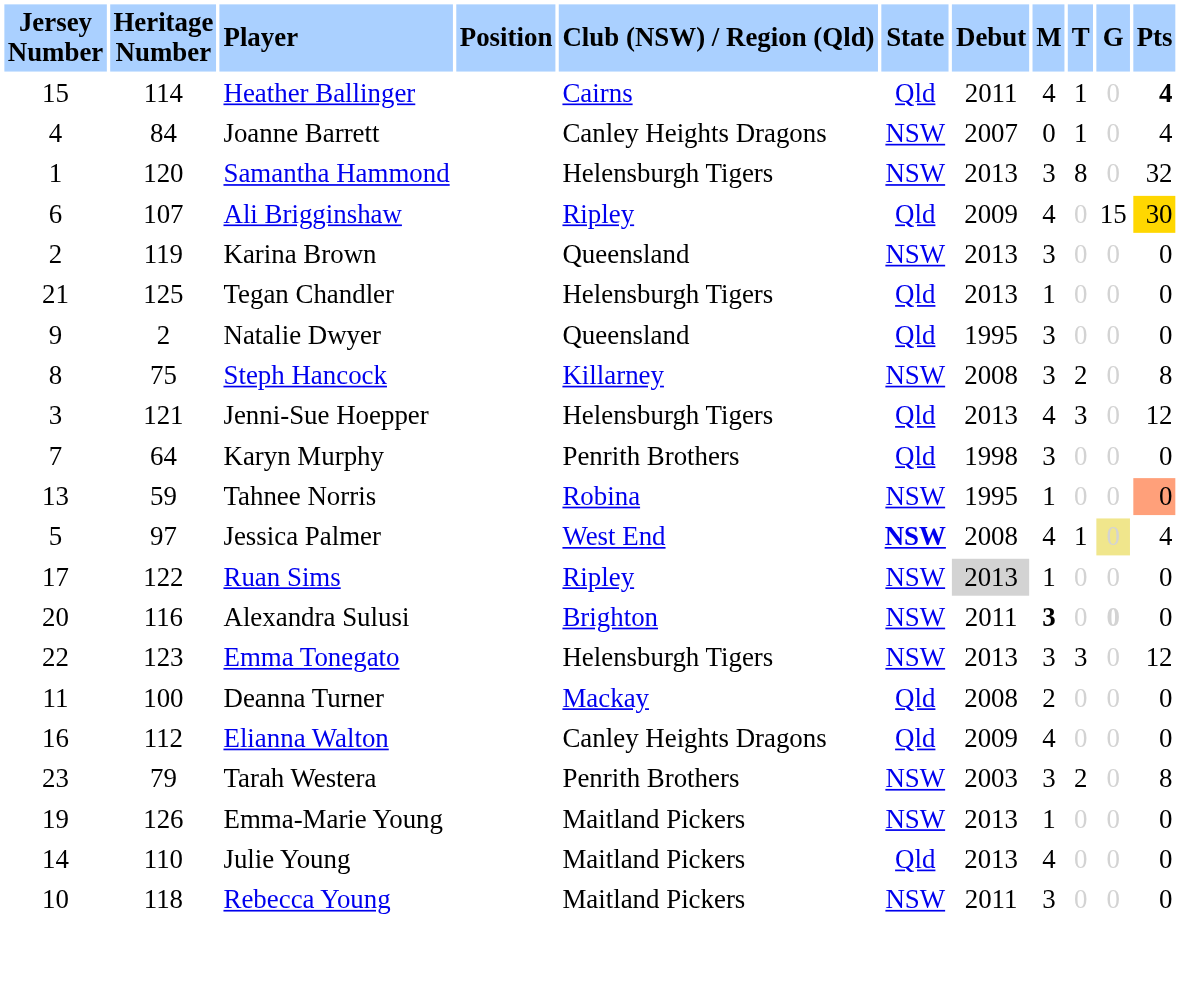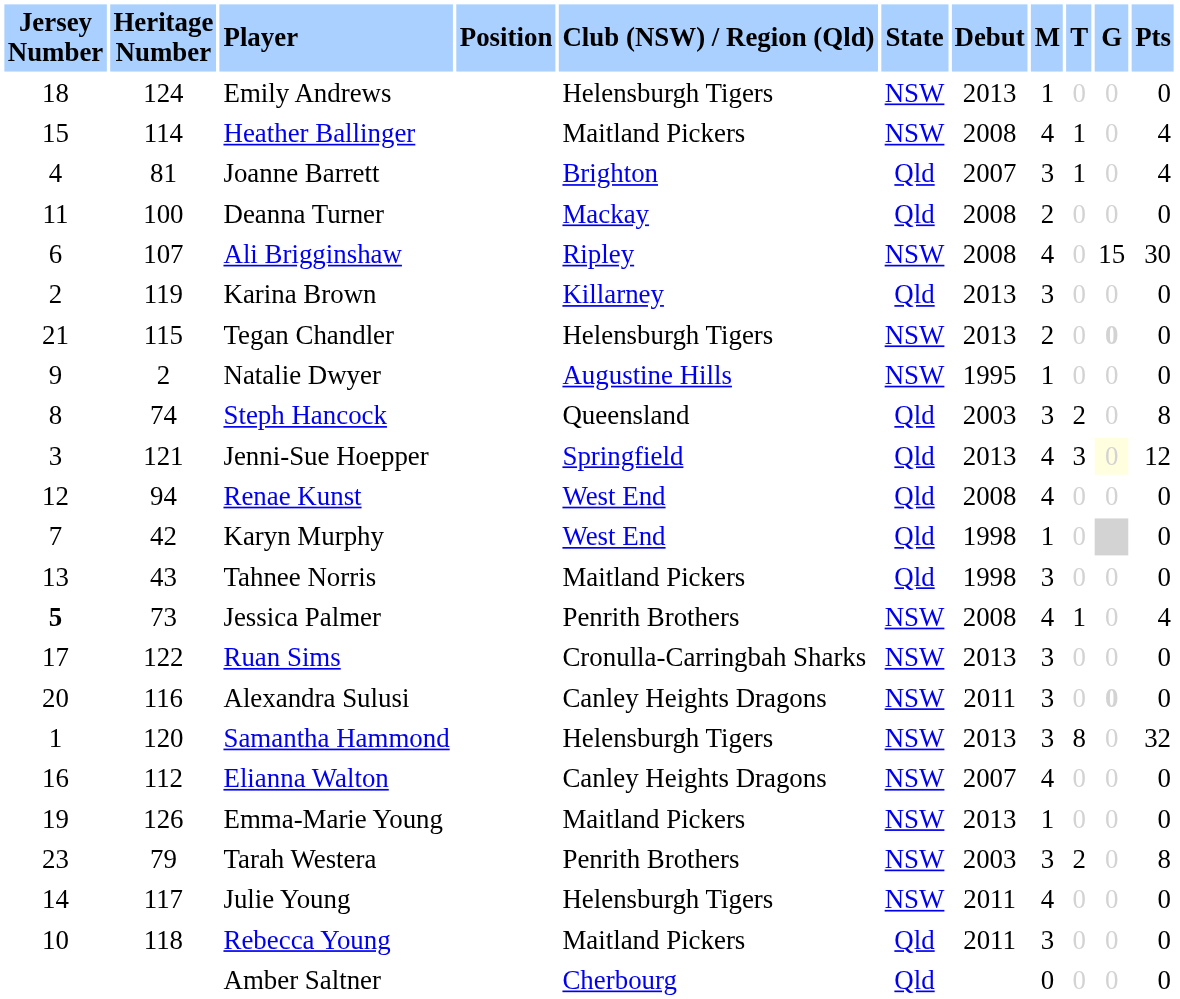 <table class="sortable" border="0" cellspacing="2" cellpadding="2" style="text-align:center;">
 <tr style="background:#AAD0FF">
 <th>Jersey<br>Number</th>
 <th>Heritage<br>Number</th>
 <th align=left>Player</th>
 <th>Position</th>
 <th>Club (NSW) / Region (Qld)</th>
 <th>State</th>
 <th>Debut</th>
 <th>M</th>
 <th>T</th>
 <th>G</th>
 <th>Pts</th>
 </tr>
 <tr>
+<td>18</td>
+<td>124</td>
+<td align=left>Emily Andrews</td>
+<td></td>
+<td align=left> Helensburgh Tigers</td>
+<td> <a href='#'>NSW</a></td>
+<td>2013</td>
+<td>1</td>
+<td style="color:lightgray">0</td>
+<td style="color:lightgray">0</td>
+<td align=right>0</td>
+</tr>
+<tr>
 <td>15</td>
 <td>114</td>
 <td align=left><a href='#'>Heather Ballinger</a></td>
 <td></td>
-<td align=left><a href='#'>Cairns</a></td>
-<td> <a href='#'>Qld</a></td>
-<td>2011</td>
+<td align=left> Maitland Pickers</td>
+<td> <a href='#'>NSW</a></td>
+<td>2008</td>
 <td>4</td>
 <td>1</td>
 <td style="color:lightgray">0</td>
-<td align=right><strong>4</strong></td>
+<td align=right>4</td>
 </tr>
 <tr>
 <td>4</td>
-<td>84</td>
+<td>81</td>
 <td align=left>Joanne Barrett</td>
+<td></td>
+<td align=left><a href='#'>Brighton</a></td>
+<td> <a href='#'>Qld</a></td>
+<td>2007</td>
+<td>3</td>
+<td>1</td>
+<td style="color:lightgray">0</td>
+<td align=right>4</td>
+</tr>
+<tr>
+<td>11</td>
+<td>100</td>
+<td align=left>Deanna Turner</td>
+<td></td>
+<td align=left><a href='#'>Mackay</a></td>
+<td> <a href='#'>Qld</a></td>
+<td>2008</td>
+<td>2</td>
+<td style="color:lightgray">0</td>
+<td style="color:lightgray">0</td>
+<td align=right>0</td>
+</tr>
+<tr>
+<td>6</td>
+<td>107</td>
+<td align=left><a href='#'>Ali Brigginshaw</a></td>
+<td></td>
+<td align=left><a href='#'>Ripley</a></td>
+<td> <a href='#'>NSW</a></td>
+<td>2008</td>
+<td>4</td>
+<td style="color:lightgray">0</td>
+<td>15</td>
+<td align=right>30</td>
+</tr>
+<tr>
+<td>2</td>
+<td>119</td>
+<td align=left>Karina Brown</td>
+<td></td>
+<td align=left><a href='#'>Killarney</a></td>
+<td> <a href='#'>Qld</a></td>
+<td>2013</td>
+<td>3</td>
+<td style="color:lightgray">0</td>
+<td style="color:lightgray">0</td>
+<td align=right>0</td>
+</tr>
+<tr>
+<td>21</td>
+<td>115</td>
+<td align=left>Tegan Chandler</td>
+<td></td>
+<td align=left> Helensburgh Tigers</td>
+<td> <a href='#'>NSW</a></td>
+<td>2013</td>
+<td>2</td>
+<td style="color:lightgray">0</td>
+<td style="color:lightgray"><strong>0</strong></td>
+<td align=right>0</td>
+</tr>
+<tr>
+<td>9</td>
+<td>2</td>
+<td align=left>Natalie Dwyer</td>
+<td></td>
+<td align=left><a href='#'>Augustine Hills</a></td>
+<td> <a href='#'>NSW</a></td>
+<td>1995</td>
+<td>1</td>
+<td style="color:lightgray">0</td>
+<td style="color:lightgray">0</td>
+<td align=right>0</td>
+</tr>
+<tr>
+<td>8</td>
+<td>74</td>
+<td align=left><a href='#'>Steph Hancock</a></td>
+<td></td>
+<td align=left>Queensland</td>
+<td> <a href='#'>Qld</a></td>
+<td>2003</td>
+<td>3</td>
+<td>2</td>
+<td style="color:lightgray">0</td>
+<td align=right>8</td>
+</tr>
+<tr>
+<td>3</td>
+<td>121</td>
+<td align=left>Jenni-Sue Hoepper</td>
+<td></td>
+<td align=left><a href='#'>Springfield</a></td>
+<td> <a href='#'>Qld</a></td>
+<td>2013</td>
+<td>4</td>
+<td>3</td>
+<td style="background: lightyellow; color:lightgray">0</td>
+<td align=right>12</td>
+</tr>
+<tr>
+<td>12</td>
+<td>94</td>
+<td align=left><a href='#'>Renae Kunst</a></td>
+<td></td>
+<td align=left><a href='#'>West End</a></td>
+<td> <a href='#'>Qld</a></td>
+<td>2008</td>
+<td>4</td>
+<td style="color:lightgray">0</td>
+<td style="color:lightgray">0</td>
+<td align=right>0</td>
+</tr>
+<tr>
+<td>7</td>
+<td>42</td>
+<td align=left>Karyn Murphy</td>
+<td></td>
+<td align=left><a href='#'>West End</a></td>
+<td> <a href='#'>Qld</a></td>
+<td>1998</td>
+<td>1</td>
+<td style="color:lightgray">0</td>
+<td style="background: lightgrey; color:lightgray">0</td>
+<td align=right>0</td>
+</tr>
+<tr>
+<td>13</td>
+<td>43</td>
+<td align=left>Tahnee Norris</td>
+<td></td>
+<td align=left> Maitland Pickers</td>
+<td> <a href='#'>Qld</a></td>
+<td>1998</td>
+<td>3</td>
+<td style="color:lightgray">0</td>
+<td style="color:lightgray">0</td>
+<td align=right>0</td>
+</tr>
+<tr>
+<td><strong>5</strong></td>
+<td>73</td>
+<td align=left>Jessica Palmer</td>
+<td></td>
+<td align=left> Penrith Brothers</td>
+<td> <a href='#'>NSW</a></td>
+<td>2008</td>
+<td>4</td>
+<td>1</td>
+<td style="color:lightgray">0</td>
+<td align=right>4</td>
+</tr>
+<tr>
+<td>17</td>
+<td>122</td>
+<td align=left><a href='#'>Ruan Sims</a></td>
+<td></td>
+<td align=left> Cronulla-Carringbah Sharks</td>
+<td> <a href='#'>NSW</a></td>
+<td>2013</td>
+<td>3</td>
+<td style="color:lightgray">0</td>
+<td style="color:lightgray">0</td>
+<td align=right>0</td>
+</tr>
+<tr>
+<td>20</td>
+<td>116</td>
+<td align=left>Alexandra Sulusi</td>
 <td></td>
 <td align=left> Canley Heights Dragons</td>
 <td> <a href='#'>NSW</a></td>
-<td>2007</td>
-<td>0</td>
-<td>1</td>
+<td>2011</td>
+<td>3</td>
 <td style="color:lightgray">0</td>
-<td align=right>4</td>
+<td style="color:lightgray"><strong>0</strong></td>
+<td align=right>0</td>
 </tr>
 <tr>
 <td>1</td>
 <td>120</td>
 <td align=left><a href='#'>Samantha Hammond</a></td>
 <td></td>
 <td align=left> Helensburgh Tigers</td>
 <td> <a href='#'>NSW</a></td>
 <td>2013</td>
 <td>3</td>
 <td>8</td>
 <td style="color:lightgray">0</td>
 <td align=right>32</td>
 </tr>
 <tr>
-<td>6</td>
-<td>107</td>
-<td align=left><a href='#'>Ali Brigginshaw</a></td>
+<td>16</td>
+<td>112</td>
+<td align=left><a href='#'>Elianna Walton</a></td>
 <td></td>
-<td align=left><a href='#'>Ripley</a></td>
-<td> <a href='#'>Qld</a></td>
-<td>2009</td>
+<td align=left> Canley Heights Dragons</td>
+<td> <a href='#'>NSW</a></td>
+<td>2007</td>
 <td>4</td>
-<td style="color:lightgray">0</td>
-<td>15</td>
-<td align=right style="background: gold;">30</td>
-</tr>
-<tr>
-<td>2</td>
-<td>119</td>
-<td align=left>Karina Brown</td>
-<td></td>
-<td align=left>Queensland</td>
-<td> <a href='#'>NSW</a></td>
-<td>2013</td>
-<td>3</td>
 <td style="color:lightgray">0</td>
 <td style="color:lightgray">0</td>
 <td align=right>0</td>
 </tr>
 <tr>
-<td>21</td>
-<td>125</td>
-<td align=left>Tegan Chandler</td>
+<td>19</td>
+<td>126</td>
+<td align=left>Emma-Marie Young</td>
 <td></td>
-<td align=left> Helensburgh Tigers</td>
-<td> <a href='#'>Qld</a></td>
+<td align=left> Maitland Pickers</td>
+<td> <a href='#'>NSW</a></td>
 <td>2013</td>
 <td>1</td>
-<td style="color:lightgray">0</td>
-<td style="color:lightgray">0</td>
-<td align=right>0</td>
-</tr>
-<tr>
-<td>9</td>
-<td>2</td>
-<td align=left>Natalie Dwyer</td>
-<td></td>
-<td align=left>Queensland</td>
-<td> <a href='#'>Qld</a></td>
-<td>1995</td>
-<td>3</td>
-<td style="color:lightgray">0</td>
-<td style="color:lightgray">0</td>
-<td align=right>0</td>
-</tr>
-<tr>
-<td>8</td>
-<td>75</td>
-<td align=left><a href='#'>Steph Hancock</a></td>
-<td></td>
-<td align=left><a href='#'>Killarney</a></td>
-<td> <a href='#'>NSW</a></td>
-<td>2008</td>
-<td>3</td>
-<td>2</td>
-<td style="color:lightgray">0</td>
-<td align=right>8</td>
-</tr>
-<tr>
-<td>3</td>
-<td>121</td>
-<td align=left>Jenni-Sue Hoepper</td>
-<td></td>
-<td align=left> Helensburgh Tigers</td>
-<td> <a href='#'>Qld</a></td>
-<td>2013</td>
-<td>4</td>
-<td>3</td>
-<td style="color:lightgray">0</td>
-<td align=right>12</td>
-</tr>
-<tr>
-<td>7</td>
-<td>64</td>
-<td align=left>Karyn Murphy</td>
-<td></td>
-<td align=left> Penrith Brothers</td>
-<td> <a href='#'>Qld</a></td>
-<td>1998</td>
-<td>3</td>
-<td style="color:lightgray">0</td>
-<td style="color:lightgray">0</td>
-<td align=right>0</td>
-</tr>
-<tr>
-<td>13</td>
-<td>59</td>
-<td align=left>Tahnee Norris</td>
-<td></td>
-<td align=left><a href='#'>Robina</a></td>
-<td> <a href='#'>NSW</a></td>
-<td>1995</td>
-<td>1</td>
-<td style="color:lightgray">0</td>
-<td style="color:lightgray">0</td>
-<td align=right style="background: lightsalmon;">0</td>
-</tr>
-<tr>
-<td>5</td>
-<td>97</td>
-<td align=left>Jessica Palmer</td>
-<td></td>
-<td align=left><a href='#'>West End</a></td>
-<td><strong> <a href='#'>NSW</a></strong></td>
-<td>2008</td>
-<td>4</td>
-<td>1</td>
-<td style="background: khaki; color:lightgray">0</td>
-<td align=right>4</td>
-</tr>
-<tr>
-<td>17</td>
-<td>122</td>
-<td align=left><a href='#'>Ruan Sims</a></td>
-<td></td>
-<td align=left><a href='#'>Ripley</a></td>
-<td> <a href='#'>NSW</a></td>
-<td style="background: lightgrey;">2013</td>
-<td>1</td>
-<td style="color:lightgray">0</td>
-<td style="color:lightgray">0</td>
-<td align=right>0</td>
-</tr>
-<tr>
-<td>20</td>
-<td>116</td>
-<td align=left>Alexandra Sulusi</td>
-<td></td>
-<td align=left><a href='#'>Brighton</a></td>
-<td> <a href='#'>NSW</a></td>
-<td>2011</td>
-<td><strong>3</strong></td>
-<td style="color:lightgray">0</td>
-<td style="color:lightgray"><strong>0</strong></td>
-<td align=right>0</td>
-</tr>
-<tr>
-<td>22</td>
-<td>123</td>
-<td align=left><a href='#'>Emma Tonegato</a></td>
-<td></td>
-<td align=left> Helensburgh Tigers</td>
-<td> <a href='#'>NSW</a></td>
-<td>2013</td>
-<td>3</td>
-<td>3</td>
-<td style="color:lightgray">0</td>
-<td align=right>12</td>
-</tr>
-<tr>
-<td>11</td>
-<td>100</td>
-<td align=left>Deanna Turner</td>
-<td></td>
-<td align=left><a href='#'>Mackay</a></td>
-<td> <a href='#'>Qld</a></td>
-<td>2008</td>
-<td>2</td>
-<td style="color:lightgray">0</td>
-<td style="color:lightgray">0</td>
-<td align=right>0</td>
-</tr>
-<tr>
-<td>16</td>
-<td>112</td>
-<td align=left><a href='#'>Elianna Walton</a></td>
-<td></td>
-<td align=left> Canley Heights Dragons</td>
-<td> <a href='#'>Qld</a></td>
-<td>2009</td>
-<td>4</td>
 <td style="color:lightgray">0</td>
 <td style="color:lightgray">0</td>
 <td align=right>0</td>
 </tr>
 <tr>
 <td>23</td>
 <td>79</td>
 <td align=left>Tarah Westera</td>
 <td></td>
 <td align=left> Penrith Brothers</td>
 <td> <a href='#'>NSW</a></td>
 <td>2003</td>
 <td>3</td>
 <td>2</td>
 <td style="color:lightgray">0</td>
 <td align=right>8</td>
 </tr>
 <tr>
-<td>19</td>
-<td>126</td>
-<td align=left>Emma-Marie Young</td>
-<td></td>
-<td align=left> Maitland Pickers</td>
-<td> <a href='#'>NSW</a></td>
-<td>2013</td>
-<td>1</td>
-<td style="color:lightgray">0</td>
-<td style="color:lightgray">0</td>
-<td align=right>0</td>
-</tr>
-<tr>
 <td>14</td>
-<td>110</td>
+<td>117</td>
 <td align=left>Julie Young</td>
 <td></td>
-<td align=left> Maitland Pickers</td>
-<td> <a href='#'>Qld</a></td>
-<td>2013</td>
+<td align=left> Helensburgh Tigers</td>
+<td> <a href='#'>NSW</a></td>
+<td>2011</td>
 <td>4</td>
 <td style="color:lightgray">0</td>
 <td style="color:lightgray">0</td>
 <td align=right>0</td>
 </tr>
 <tr>
 <td>10</td>
 <td>118</td>
 <td align=left><a href='#'>Rebecca Young</a></td>
 <td></td>
 <td align=left> Maitland Pickers</td>
-<td> <a href='#'>NSW</a></td>
+<td> <a href='#'>Qld</a></td>
 <td>2011</td>
 <td>3</td>
 <td style="color:lightgray">0</td>
 <td style="color:lightgray">0</td>
 <td align=right>0</td>
 </tr>
+<tr>
+<td></td>
+<td></td>
+<td align=left>Amber Saltner</td>
+<td></td>
+<td align=left><a href='#'>Cherbourg</a></td>
+<td> <a href='#'>Qld</a></td>
+<td></td>
+<td>0</td>
+<td style="color:lightgray">0</td>
+<td style="color:lightgray">0</td>
+<td align=right>0</td>
+</tr>
 </table>
